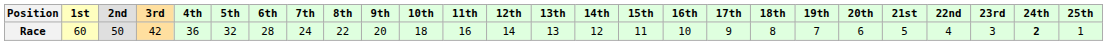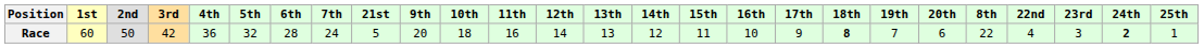 <table class="wikitable" style="font-size:85%; text-align:center">
 <tr>
 <th>Position</th>
 <td style="background:#ffffbf;"> <strong>1st</strong> </td>
 <td style="background:#dfdfdf;"> <strong>2nd</strong> </td>
 <td style="background:#ffdf9f;"> <strong>3rd</strong> </td>
 <td style="background:#dfffdf;"> <strong>4th</strong> </td>
 <td style="background:#dfffdf;"> <strong>5th</strong> </td>
 <td style="background:#dfffdf;"> <strong>6th</strong> </td>
 <td style="background:#dfffdf;"> <strong>7th</strong> </td>
-<td style="background:#dfffdf;"> <strong>8th</strong> </td>
+<td style="background:#dfffdf;"> <strong>21st</strong> </td>
 <td style="background:#dfffdf;"> <strong>9th</strong> </td>
 <td style="background:#dfffdf;"> <strong>10th</strong> </td>
 <td style="background:#dfffdf;"> <strong>11th</strong> </td>
 <td style="background:#dfffdf;"> <strong>12th</strong> </td>
 <td style="background:#dfffdf;"> <strong>13th</strong> </td>
 <td style="background:#dfffdf;"> <strong>14th</strong> </td>
 <td style="background:#dfffdf;"> <strong>15th</strong> </td>
 <td style="background:#dfffdf;"> <strong>16th</strong> </td>
 <td style="background:#dfffdf;"> <strong>17th</strong> </td>
 <td style="background:#dfffdf;"> <strong>18th</strong> </td>
 <td style="background:#dfffdf;"> <strong>19th</strong> </td>
 <td style="background:#dfffdf;"> <strong>20th</strong> </td>
-<td style="background:#dfffdf;"> <strong>21st</strong> </td>
+<td style="background:#dfffdf;"> <strong>8th</strong> </td>
 <td style="background:#dfffdf;"> <strong>22nd</strong> </td>
 <td style="background:#dfffdf;"> <strong>23rd</strong> </td>
 <td style="background:#dfffdf;"> <strong>24th</strong> </td>
 <td style="background:#dfffdf;"> <strong>25th</strong> </td>
 </tr>
 <tr>
 <th>Race</th>
 <td style="background:#FFFFBF;">60</td>
 <td style="background:#DFDFDF;">50</td>
 <td style="background:#FFDF9F;">42</td>
 <td style="background:#DFFFDF;">36</td>
 <td style="background:#DFFFDF;">32</td>
 <td style="background:#DFFFDF;">28</td>
 <td style="background:#DFFFDF;">24</td>
-<td style="background:#DFFFDF;">22</td>
+<td style="background:#DFFFDF;">5</td>
 <td style="background:#DFFFDF;">20</td>
 <td style="background:#DFFFDF;">18</td>
 <td style="background:#DFFFDF;">16</td>
 <td style="background:#DFFFDF;">14</td>
 <td style="background:#DFFFDF;">13</td>
 <td style="background:#DFFFDF;">12</td>
 <td style="background:#DFFFDF;">11</td>
 <td style="background:#DFFFDF;">10</td>
 <td style="background:#DFFFDF;">9</td>
-<td style="background:#DFFFDF;">8</td>
+<td style="background:#DFFFDF;"><strong>8</strong></td>
 <td style="background:#DFFFDF;">7</td>
 <td style="background:#DFFFDF;">6</td>
-<td style="background:#DFFFDF;">5</td>
+<td style="background:#DFFFDF;">22</td>
 <td style="background:#DFFFDF;">4</td>
 <td style="background:#DFFFDF;">3</td>
 <td style="background:#DFFFDF;"><strong>2</strong></td>
 <td style="background:#DFFFDF;">1</td>
 </tr>
 </table>
